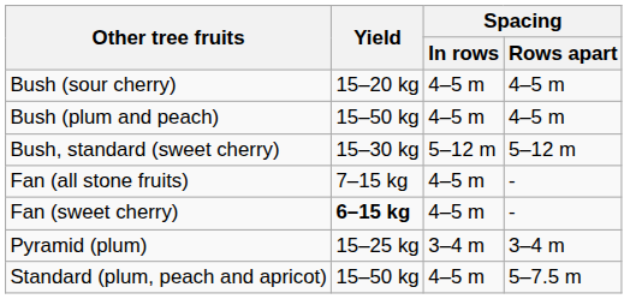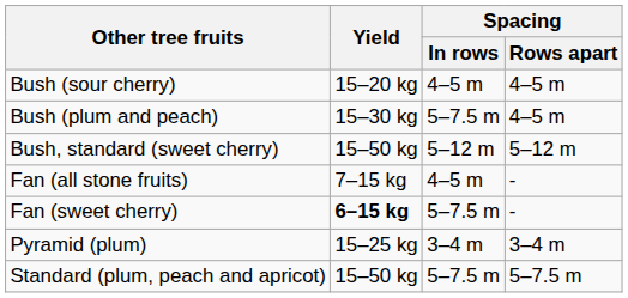 <table class="wikitable">
 <tr>
 <th rowspan=2>Other tree fruits</th>
 <th rowspan=2>Yield</th>
 <th colspan=2>Spacing</th>
 </tr>
 <tr>
 <th>In rows</th>
 <th>Rows apart</th>
 </tr>
 <tr>
 <td>Bush (sour cherry)</td>
 <td>15–20 kg</td>
 <td>4–5 m</td>
 <td>4–5 m</td>
 </tr>
 <tr>
 <td>Bush (plum and peach)</td>
-<td>15–50 kg</td>
-<td>4–5 m</td>
+<td>15–30 kg</td>
+<td>5–7.5 m</td>
 <td>4–5 m</td>
 </tr>
 <tr>
 <td>Bush, standard (sweet cherry)</td>
-<td>15–30 kg</td>
+<td>15–50 kg</td>
 <td>5–12 m</td>
 <td>5–12 m</td>
 </tr>
 <tr>
 <td>Fan (all stone fruits)</td>
 <td>7–15 kg</td>
 <td>4–5 m</td>
 <td>-</td>
 </tr>
 <tr>
 <td>Fan (sweet cherry)</td>
 <td><strong>6–15 kg</strong></td>
-<td>4–5 m</td>
+<td>5–7.5 m</td>
 <td>-</td>
 </tr>
 <tr>
 <td>Pyramid (plum)</td>
 <td>15–25 kg</td>
 <td>3–4 m</td>
 <td>3–4 m</td>
 </tr>
 <tr>
 <td>Standard (plum, peach and apricot)</td>
 <td>15–50 kg</td>
-<td>4–5 m</td>
+<td>5–7.5 m</td>
 <td>5–7.5 m</td>
 </tr>
 </table>
